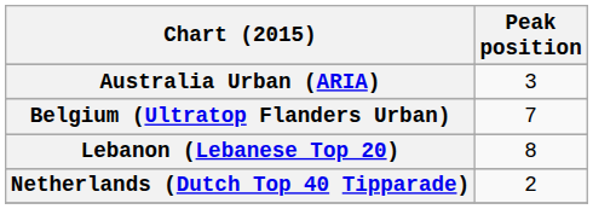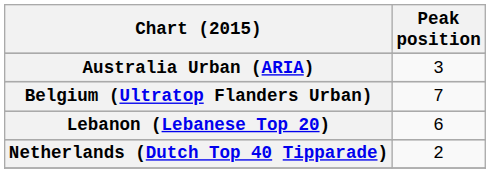 <table class="wikitable sortable plainrowheaders" style="text-align:center">
 <tr>
 <th>Chart (2015)</th>
 <th>Peak<br>position</th>
 </tr>
 <tr>
 </tr>
 <tr>
 <th scope="row">Australia Urban (<a href='#'>ARIA</a>)</th>
 <td>3</td>
 </tr>
 <tr>
 </tr>
 <tr>
 </tr>
 <tr>
 </tr>
 <tr>
 <th scope="row">Belgium (<a href='#'>Ultratop</a> Flanders Urban)</th>
 <td>7</td>
 </tr>
 <tr>
 </tr>
 <tr>
 </tr>
 <tr>
 </tr>
 <tr>
 </tr>
 <tr>
 </tr>
 <tr>
 </tr>
 <tr>
 </tr>
 <tr>
 </tr>
 <tr>
 </tr>
 <tr>
 </tr>
 <tr>
 <th scope="row">Lebanon (<a href='#'>Lebanese Top 20</a>)</th>
-<td>8</td>
+<td>6</td>
 </tr>
 <tr>
 </tr>
 <tr>
 <th scope="row">Netherlands (<a href='#'>Dutch Top 40</a> <a href='#'>Tipparade</a>)</th>
 <td>2</td>
 </tr>
 <tr>
 </tr>
 <tr>
 </tr>
 <tr>
 </tr>
 <tr>
 </tr>
 <tr>
 </tr>
 <tr>
 </tr>
 <tr>
 </tr>
 <tr>
 </tr>
 <tr>
 </tr>
 <tr>
 </tr>
 <tr>
 </tr>
 <tr>
 </tr>
 <tr>
 </tr>
 <tr>
 </tr>
 </table>
